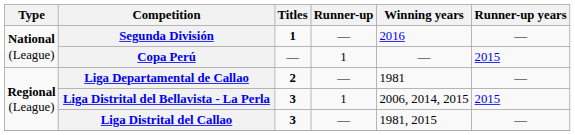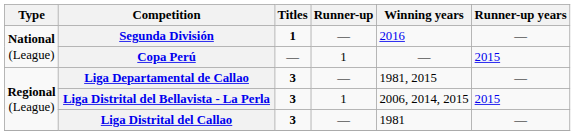 <table class="wikitable plainrowheaders" style="font-size:95%; text-align:center;">
 <tr>
 <th>Type</th>
 <th width=250px>Competition</th>
 <th>Titles</th>
 <th>Runner-up</th>
 <th>Winning years</th>
 <th>Runner-up years</th>
 </tr>
 <tr>
 <td rowspan=2><strong>National</strong><br>(League)</td>
 <th><strong><a href='#'>Segunda División</a></strong></th>
 <td><strong>1</strong></td>
 <td style="text-align:center;">—</td>
 <td align="left"><a href='#'>2016</a></td>
 <td style="text-align:center;">—</td>
 </tr>
 <tr>
 <th><strong><a href='#'>Copa Perú</a></strong></th>
 <td style="text-align:center;">—</td>
 <td>1</td>
 <td style="text-align:center;">—</td>
 <td align="left"><a href='#'>2015</a></td>
 </tr>
 <tr>
 <td rowspan=3><strong>Regional</strong><br>(League)</td>
 <th scope=col><a href='#'>Liga Departamental de Callao</a></th>
-<td><strong>2</strong></td>
+<td><strong>3</strong></td>
 <td style="text-align:center;">—</td>
-<td align="left">1981</td>
+<td align="left">1981, 2015</td>
 <td style="text-align:center;">—</td>
 </tr>
 <tr>
 <th scope=col><a href='#'>Liga Distrital del Bellavista - La Perla</a></th>
 <td><strong>3</strong></td>
 <td>1</td>
 <td align="left">2006, 2014, 2015</td>
 <td align="left"><a href='#'>2015</a></td>
 </tr>
 <tr>
 <th scope=col><a href='#'>Liga Distrital del Callao</a></th>
 <td><strong>3</strong></td>
 <td style="text-align:center;">—</td>
-<td align="left">1981, 2015</td>
+<td align="left">1981</td>
 <td style="text-align:center;">—</td>
 </tr>
 <tr>
 </tr>
 </table>
